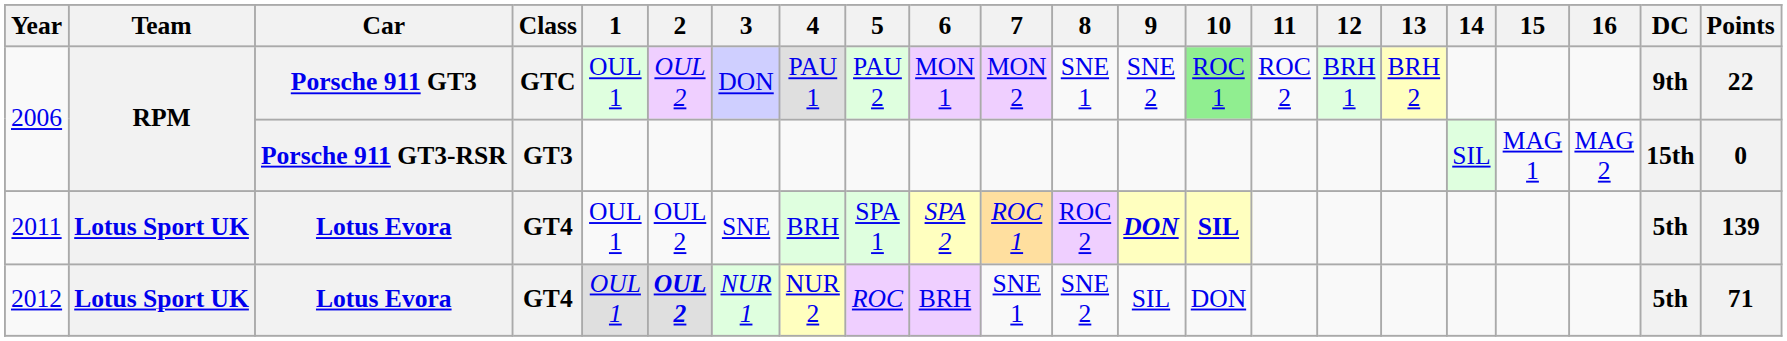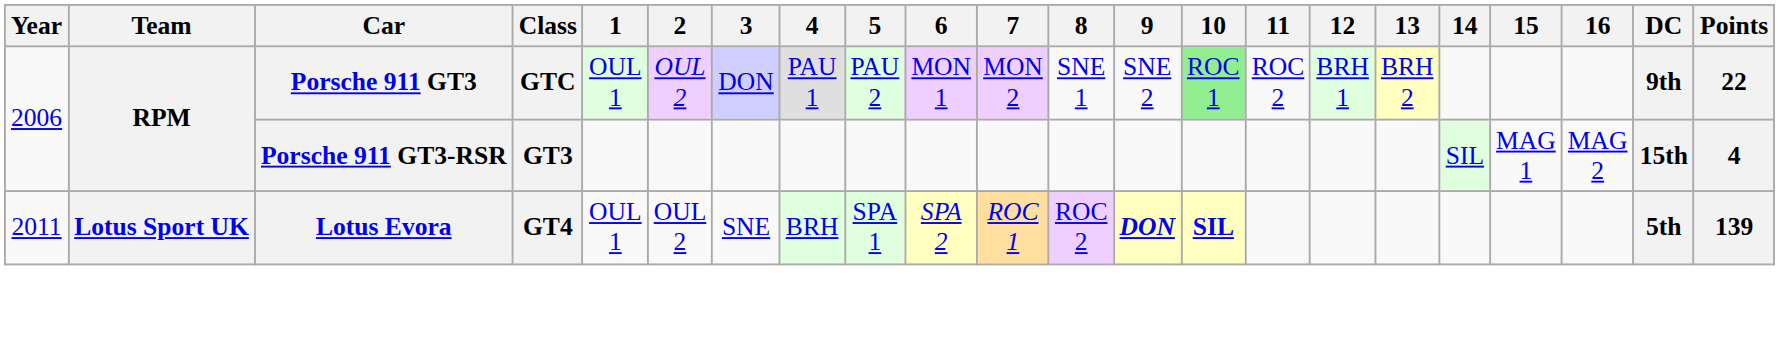 <table class="wikitable" style="text-align:center; font-size:85%">
 <tr>
 <th>Year</th>
 <th>Team</th>
 <th>Car</th>
 <th>Class</th>
 <th>1</th>
 <th>2</th>
 <th>3</th>
 <th>4</th>
 <th>5</th>
 <th>6</th>
 <th>7</th>
 <th>8</th>
 <th>9</th>
 <th>10</th>
 <th>11</th>
 <th>12</th>
 <th>13</th>
 <th>14</th>
 <th>15</th>
 <th>16</th>
 <th>DC</th>
 <th>Points</th>
 </tr>
 <tr>
 <td rowspan=2><a href='#'>2006</a></td>
 <th rowspan=2>RPM</th>
 <th nowrap><a href='#'>Porsche 911</a> GT3</th>
 <th><span>GTC</span></th>
 <td style="background:#dfffdf;"><a href='#'>OUL<br>1</a><br></td>
 <td style="background:#EFCFFF;"><em><a href='#'>OUL<br>2</a></em><br></td>
 <td style="background:#CFCFFF;"><a href='#'>DON</a><br></td>
 <td style="background:#DFDFDF;"><a href='#'>PAU<br>1</a><br></td>
 <td style="background:#dfffdf;"><a href='#'>PAU<br>2</a><br></td>
 <td style="background:#EFCFFF;"><a href='#'>MON<br>1</a><br></td>
 <td style="background:#EFCFFF;"><a href='#'>MON<br>2</a><br></td>
 <td><a href='#'>SNE<br>1</a></td>
 <td><a href='#'>SNE<br>2</a></td>
 <td style="background: lightgreen;"><a href='#'>ROC<br>1</a></td>
 <td><a href='#'>ROC<br>2</a></td>
 <td style="background:#dfffdf;"><a href='#'>BRH<br>1</a><br></td>
 <td style="background:#FFFFBF;"><a href='#'>BRH<br>2</a><br></td>
 <td></td>
 <td></td>
 <td></td>
 <th>9th</th>
 <th>22</th>
 </tr>
 <tr>
 <th nowrap><a href='#'>Porsche 911</a> GT3-RSR</th>
 <th><span>GT3</span></th>
 <td></td>
 <td></td>
 <td></td>
 <td></td>
 <td></td>
 <td></td>
 <td></td>
 <td></td>
 <td></td>
 <td></td>
 <td></td>
 <td></td>
 <td></td>
 <td style="background:#dfffdf;"><a href='#'>SIL</a><br></td>
 <td><a href='#'>MAG<br>1</a></td>
 <td><a href='#'>MAG<br>2</a></td>
 <th>15th</th>
-<th>0</th>
+<th>4</th>
 </tr>
 <tr>
 <td><a href='#'>2011</a></td>
 <th nowrap><a href='#'>Lotus Sport UK</a></th>
 <th nowrap><a href='#'>Lotus Evora</a></th>
 <th><span>GT4</span></th>
 <td><a href='#'>OUL<br>1</a></td>
 <td><a href='#'>OUL<br>2</a></td>
 <td><a href='#'>SNE</a></td>
 <td style="background:#DFFFDF;"><a href='#'>BRH</a><br></td>
 <td style="background:#DFFFDF;"><a href='#'>SPA<br>1</a><br></td>
 <td style="background:#FFFFBF;"><em><a href='#'>SPA<br>2</a></em><br></td>
 <td style="background:#FFDF9F;"><em><a href='#'>ROC<br>1</a></em><br></td>
 <td style="background:#EFCFFF;"><a href='#'>ROC<br>2</a><br></td>
 <td style="background:#FFFFBF;"><strong><em><a href='#'>DON</a></em></strong><br></td>
 <td style="background:#FFFFBF;"><strong><a href='#'>SIL</a></strong><br></td>
 <td></td>
 <td></td>
 <td></td>
 <td></td>
 <td></td>
 <td></td>
 <th>5th</th>
 <th>139</th>
 </tr>
-<tr>
-<td><a href='#'>2012</a></td>
-<th nowrap><a href='#'>Lotus Sport UK</a></th>
-<th nowrap><a href='#'>Lotus Evora</a></th>
-<th><span>GT4</span></th>
-<td style="background:#DFDFDF;"><em><a href='#'>OUL<br>1</a></em><br></td>
-<td style="background:#DFDFDF;"><strong><em><a href='#'>OUL<br>2</a></em></strong><br></td>
-<td style="background:#DFFFDF;"><em><a href='#'>NUR<br>1</a></em><br></td>
-<td style="background:#FFFFBF;"><a href='#'>NUR<br>2</a><br></td>
-<td style="background:#EFCFFF;"><em><a href='#'>ROC</a></em><br></td>
-<td style="background:#EFCFFF;"><a href='#'>BRH</a><br></td>
-<td><a href='#'>SNE<br>1</a></td>
-<td><a href='#'>SNE<br>2</a></td>
-<td><a href='#'>SIL</a></td>
-<td><a href='#'>DON</a></td>
-<td></td>
-<td></td>
-<td></td>
-<td></td>
-<td></td>
-<td></td>
-<th>5th</th>
-<th>71</th>
-</tr>
 </table>
